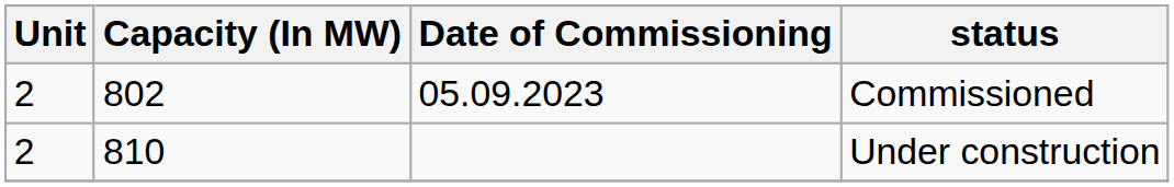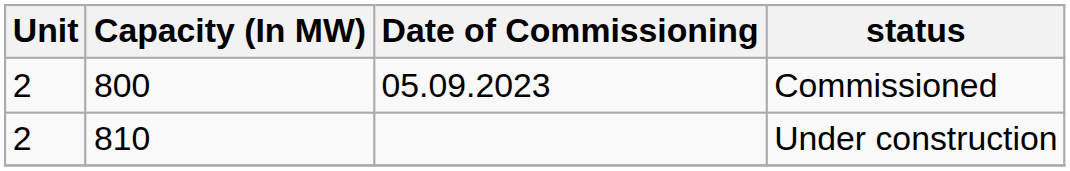 <table class="wikitable">
 <tr>
 <th>Unit</th>
 <th>Capacity (In MW)</th>
 <th>Date of Commissioning</th>
 <th>status</th>
 </tr>
 <tr>
 <td>2</td>
-<td>802</td>
+<td>800</td>
 <td>05.09.2023</td>
 <td>Commissioned</td>
 </tr>
 <tr>
 <td>2</td>
 <td>810</td>
 <td></td>
 <td>Under construction</td>
 </tr>
 <tr>
 </tr>
 </table>
